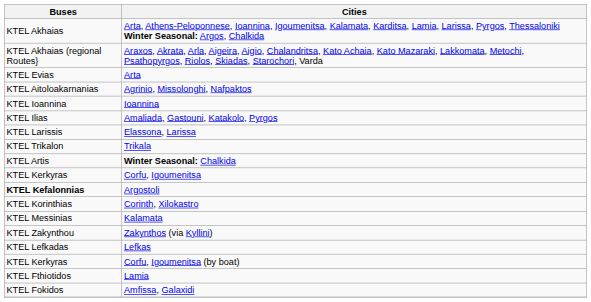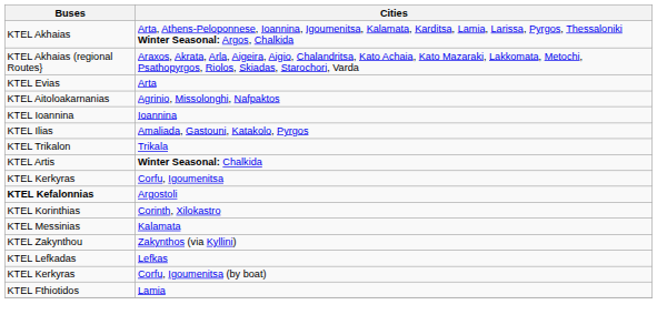 <table class="wikitable" style="font-size: 85%" width= align=>
 <tr style="color:black;">
 <th>Buses</th>
 <th>Cities</th>
 </tr>
 <tr>
 <td>KTEL Akhaias</td>
 <td><a href='#'>Arta</a>, <a href='#'>Athens-Peloponnese</a>, <a href='#'>Ioannina</a>, <a href='#'>Igoumenitsa</a>, <a href='#'>Kalamata</a>, <a href='#'>Karditsa</a>, <a href='#'>Lamia</a>, <a href='#'>Larissa</a>, <a href='#'>Pyrgos</a>, <a href='#'>Thessaloniki</a> <br> <strong>Winter Seasonal:</strong> <a href='#'>Argos</a>, <a href='#'>Chalkida</a></td>
 </tr>
 <tr>
 <td>KTEL Akhaias (regional Routes}</td>
 <td><a href='#'>Araxos</a>, <a href='#'>Akrata</a>, <a href='#'>Arla</a>, <a href='#'>Aigeira</a>, <a href='#'>Aigio</a>, <a href='#'>Chalandritsa</a>, <a href='#'>Kato Achaia</a>, <a href='#'>Kato Mazaraki</a>, <a href='#'>Lakkomata</a>, <a href='#'>Metochi</a>, <a href='#'>Psathopyrgos</a>, <a href='#'>Riolos</a>, <a href='#'>Skiadas</a>, <a href='#'>Starochori</a>, Varda</td>
 </tr>
 <tr>
 <td>KTEL Evias</td>
 <td><a href='#'>Arta</a></td>
 </tr>
 <tr>
 <td>KTEL Aitoloakarnanias</td>
 <td><a href='#'>Agrinio</a>, <a href='#'>Missolonghi</a>, <a href='#'>Nafpaktos</a></td>
 </tr>
 <tr>
 <td>KTEL Ioannina</td>
 <td><a href='#'>Ioannina</a></td>
 </tr>
 <tr>
 <td>KTEL Ilias</td>
 <td><a href='#'>Amaliada</a>, <a href='#'>Gastouni</a>, <a href='#'>Katakolo</a>, <a href='#'>Pyrgos</a></td>
-</tr>
-<tr>
-<td>KTEL Larissis</td>
-<td><a href='#'>Elassona</a>, <a href='#'>Larissa</a></td>
 </tr>
 <tr>
 <td>KTEL Trikalon</td>
 <td><a href='#'>Trikala</a></td>
 </tr>
 <tr>
 <td>KTEL Artis</td>
 <td><strong>Winter Seasonal:</strong> <a href='#'>Chalkida</a></td>
 </tr>
 <tr>
 <td>KTEL Kerkyras</td>
 <td><a href='#'>Corfu</a>, <a href='#'>Igoumenitsa</a></td>
 </tr>
 <tr>
 <td><strong>KTEL Kefalonnias</strong></td>
 <td><a href='#'>Argostoli</a></td>
 </tr>
 <tr>
 <td>KTEL Korinthias</td>
 <td><a href='#'>Corinth</a>, <a href='#'>Xilokastro</a></td>
 </tr>
 <tr>
 <td>KTEL Messinias</td>
 <td><a href='#'>Kalamata</a></td>
 </tr>
 <tr>
 <td>KTEL Zakynthou</td>
 <td><a href='#'>Zakynthos</a> (via <a href='#'>Kyllini</a>)</td>
 </tr>
 <tr>
 <td>KTEL Lefkadas</td>
 <td><a href='#'>Lefkas</a></td>
 </tr>
 <tr>
 <td>KTEL Kerkyras</td>
 <td><a href='#'>Corfu</a>, <a href='#'>Igoumenitsa</a> (by boat)</td>
 </tr>
 <tr>
 <td>KTEL Fthiotidos</td>
 <td><a href='#'>Lamia</a></td>
 </tr>
 <tr>
-<td>KTEL Fokidos</td>
-<td><a href='#'>Amfissa</a>, <a href='#'>Galaxidi</a></td>
-</tr>
-<tr>
 </tr>
 </table>
